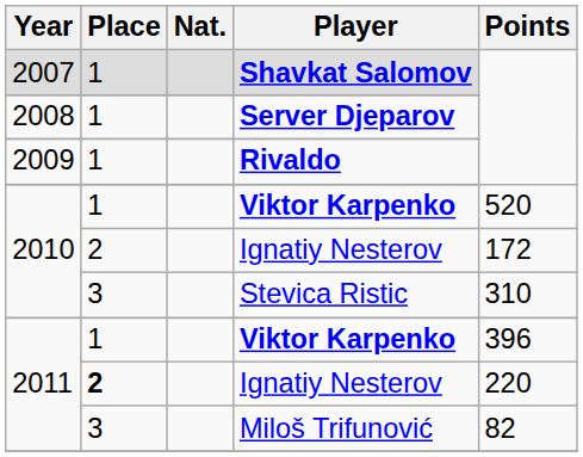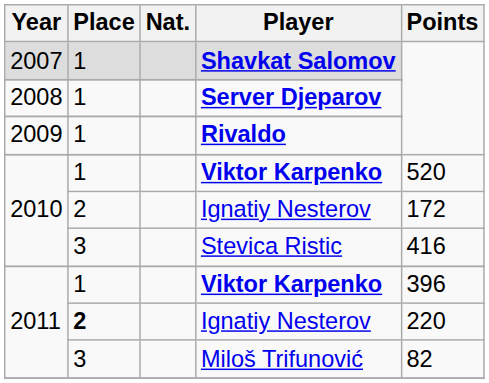 <table class="wikitable">
 <tr>
 <th>Year</th>
 <th>Place</th>
 <th>Nat.</th>
 <th>Player</th>
 <th>Points</th>
 </tr>
 <tr bgcolor=#dddddd>
 <td rowspan="1">2007</td>
 <td>1</td>
 <td></td>
 <td><strong><a href='#'>Shavkat Salomov</a></strong></td>
 </tr>
 <tr>
 </tr>
 <tr>
 <td rowspan="1">2008</td>
 <td>1</td>
 <td></td>
 <td><strong><a href='#'>Server Djeparov</a></strong></td>
 </tr>
 <tr>
 </tr>
 <tr>
 <td rowspan="1">2009</td>
 <td>1</td>
 <td></td>
 <td><strong><a href='#'>Rivaldo</a></strong></td>
 </tr>
 <tr>
 </tr>
 <tr>
 <td rowspan="3">2010</td>
 <td>1</td>
 <td></td>
 <td><strong><a href='#'>Viktor Karpenko</a></strong></td>
 <td>520 </td>
 </tr>
 <tr>
 <td>2</td>
 <td></td>
 <td><a href='#'>Ignatiy Nesterov</a></td>
 <td>172</td>
 </tr>
 <tr>
 <td>3</td>
 <td></td>
 <td><a href='#'>Stevica Ristic</a></td>
-<td>310</td>
+<td>416</td>
 </tr>
 <tr>
 </tr>
 <tr>
 </tr>
 <tr>
 <td rowspan="3">2011</td>
 <td>1</td>
 <td></td>
 <td><strong><a href='#'>Viktor Karpenko</a></strong></td>
 <td>396 </td>
 </tr>
 <tr>
 <td><strong>2</strong></td>
 <td></td>
 <td><a href='#'>Ignatiy Nesterov</a></td>
 <td>220</td>
 </tr>
 <tr>
 <td>3</td>
 <td></td>
 <td><a href='#'>Miloš Trifunović</a></td>
 <td>82</td>
 </tr>
 <tr>
 </tr>
 <tr>
 </tr>
 </table>
